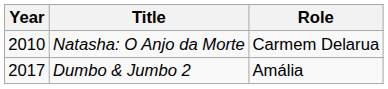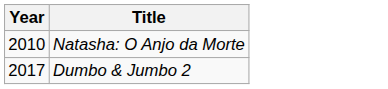 <table class="wikitable sortable">
 <tr>
 <th>Year</th>
 <th>Title</th>
-<th>Role</th>
 </tr>
 <tr>
 <td>2010</td>
 <td><em>Natasha: O Anjo da Morte</em></td>
-<td>Carmem Delarua</td>
 </tr>
 <tr>
 <td>2017</td>
 <td><em>Dumbo & Jumbo 2</em></td>
-<td>Amália</td>
 </tr>
 </table>
